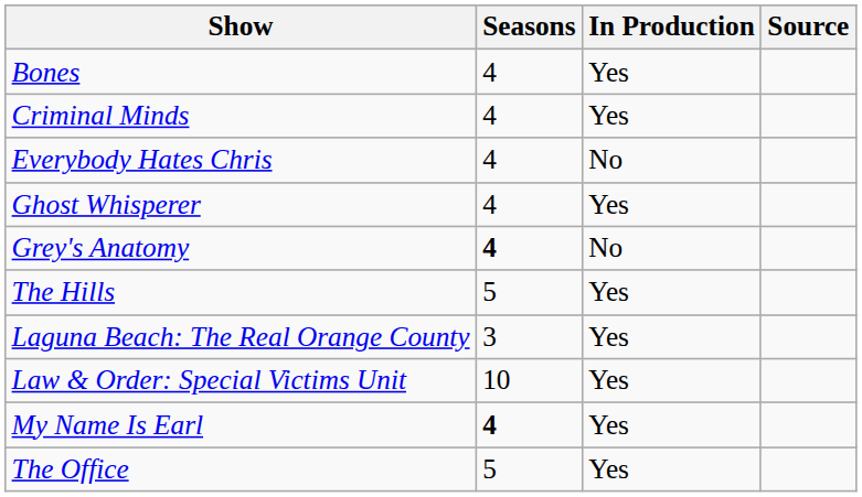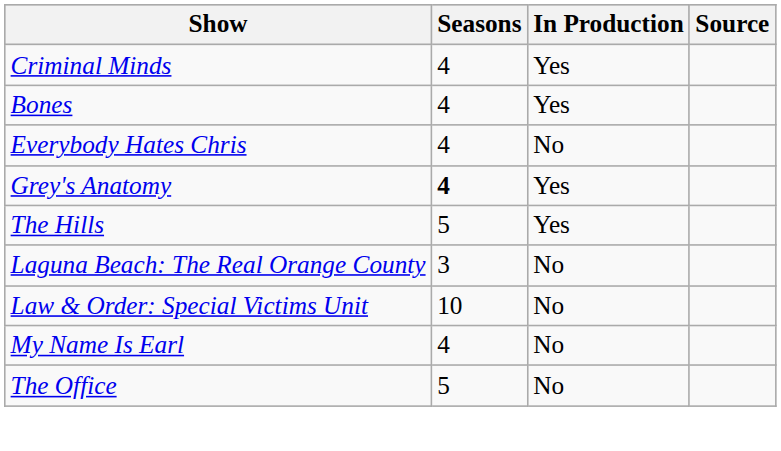 <table class="wikitable sortable">
 <tr style="background:#ccc;">
 <th>Show</th>
 <th>Seasons</th>
 <th>In Production</th>
 <th>Source</th>
 </tr>
 <tr>
-<td><em><a href='#'>Bones</a></em></td>
+<td><em><a href='#'>Criminal Minds</a></em></td>
 <td>4</td>
 <td rowspan=>Yes</td>
 <td></td>
 </tr>
 <tr>
-<td><em><a href='#'>Criminal Minds</a></em></td>
+<td><em><a href='#'>Bones</a></em></td>
 <td>4</td>
 <td rowspan=>Yes</td>
 <td></td>
 </tr>
 <tr>
 <td><em><a href='#'>Everybody Hates Chris</a></em></td>
 <td>4</td>
 <td rowspan=>No</td>
 <td></td>
 </tr>
 <tr>
-<td><em><a href='#'>Ghost Whisperer</a></em></td>
-<td>4</td>
-<td rowspan=>Yes</td>
-<td></td>
-</tr>
-<tr>
 <td><em><a href='#'>Grey's Anatomy</a></em></td>
 <td><strong>4</strong></td>
-<td rowspan=>No</td>
+<td rowspan=>Yes</td>
 <td></td>
 </tr>
 <tr>
 <td><em><a href='#'>The Hills</a></em></td>
 <td>5</td>
 <td rowspan=>Yes</td>
 <td></td>
 </tr>
 <tr>
 <td><em><a href='#'>Laguna Beach: The Real Orange County</a></em></td>
 <td>3</td>
-<td rowspan=>Yes</td>
+<td rowspan=>No</td>
 <td></td>
 </tr>
 <tr>
 <td><em><a href='#'>Law & Order: Special Victims Unit</a></em></td>
 <td>10</td>
-<td rowspan=>Yes</td>
+<td rowspan=>No</td>
 <td></td>
 </tr>
 <tr>
 <td><em><a href='#'>My Name Is Earl</a></em></td>
-<td><strong>4</strong></td>
-<td rowspan=>Yes</td>
+<td>4</td>
+<td rowspan=>No</td>
 <td></td>
 </tr>
 <tr>
 <td><em><a href='#'>The Office</a></em></td>
 <td>5</td>
-<td rowspan=>Yes</td>
+<td rowspan=>No</td>
 <td></td>
 </tr>
 </table>
